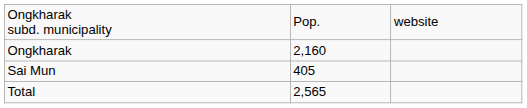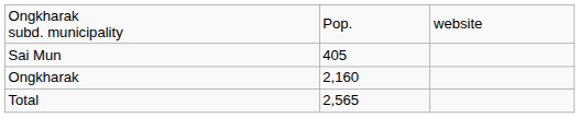 <table class="wikitable" style="width:50%;">
 <tr>
 <td>Ongkharak<br>subd. municipality</td>
 <td>Pop.</td>
 <td>website</td>
 </tr>
 <tr>
-<td>Ongkharak</td>
-<td>2,160</td>
+<td>Sai Mun</td>
+<td>405</td>
 <td></td>
 </tr>
 <tr>
-<td>Sai Mun</td>
-<td>405</td>
+<td>Ongkharak</td>
+<td>2,160</td>
 <td></td>
 </tr>
 <tr>
 <td>Total</td>
 <td>2,565</td>
 <td></td>
 </tr>
 </table>
